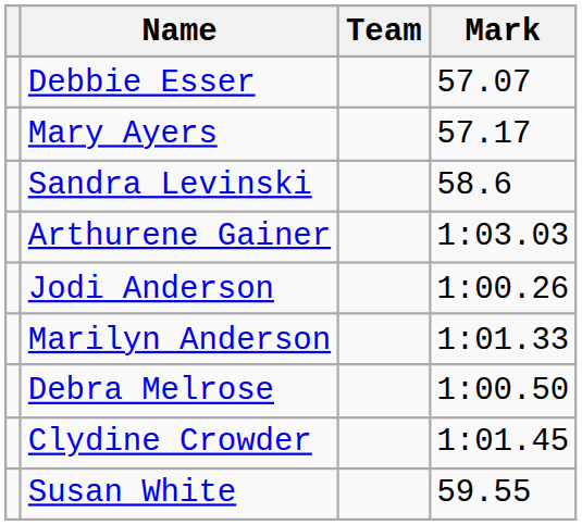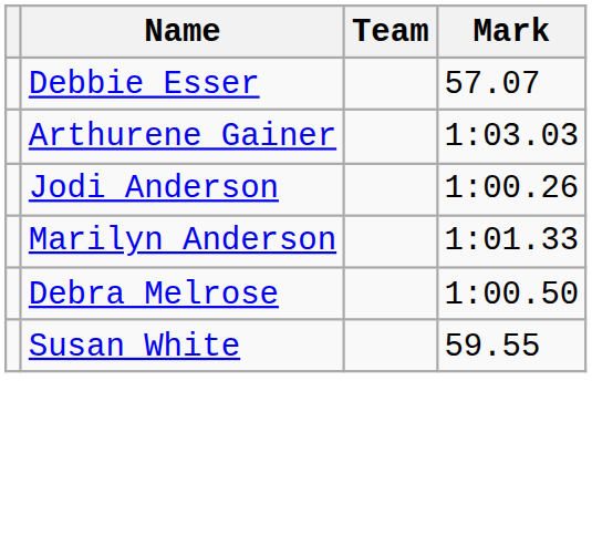 <table class=wikitable>
 <tr>
 <th></th>
 <th>Name</th>
 <th>Team</th>
 <th>Mark</th>
 </tr>
 <tr>
 <td></td>
 <td><a href='#'>Debbie Esser</a></td>
 <td></td>
 <td>57.07 </td>
-</tr>
-<tr>
-<td></td>
-<td><a href='#'>Mary Ayers</a></td>
-<td></td>
-<td>57.17</td>
-</tr>
-<tr>
-<td></td>
-<td><a href='#'>Sandra Levinski</a></td>
-<td></td>
-<td>58.6</td>
 </tr>
 <tr>
 <td></td>
 <td><a href='#'>Arthurene Gainer</a></td>
 <td></td>
 <td>1:03.03</td>
 </tr>
 <tr>
 <td></td>
 <td><a href='#'>Jodi Anderson</a></td>
 <td></td>
 <td>1:00.26</td>
 </tr>
 <tr>
 <td></td>
 <td><a href='#'>Marilyn Anderson</a></td>
 <td></td>
 <td>1:01.33</td>
 </tr>
 <tr>
 <td></td>
 <td><a href='#'>Debra Melrose</a></td>
 <td></td>
 <td>1:00.50</td>
 </tr>
 <tr>
 <td></td>
-<td><a href='#'>Clydine Crowder</a></td>
-<td></td>
-<td>1:01.45</td>
-</tr>
-<tr>
-<td></td>
 <td><a href='#'>Susan White</a></td>
 <td></td>
 <td>59.55</td>
 </tr>
 </table>
